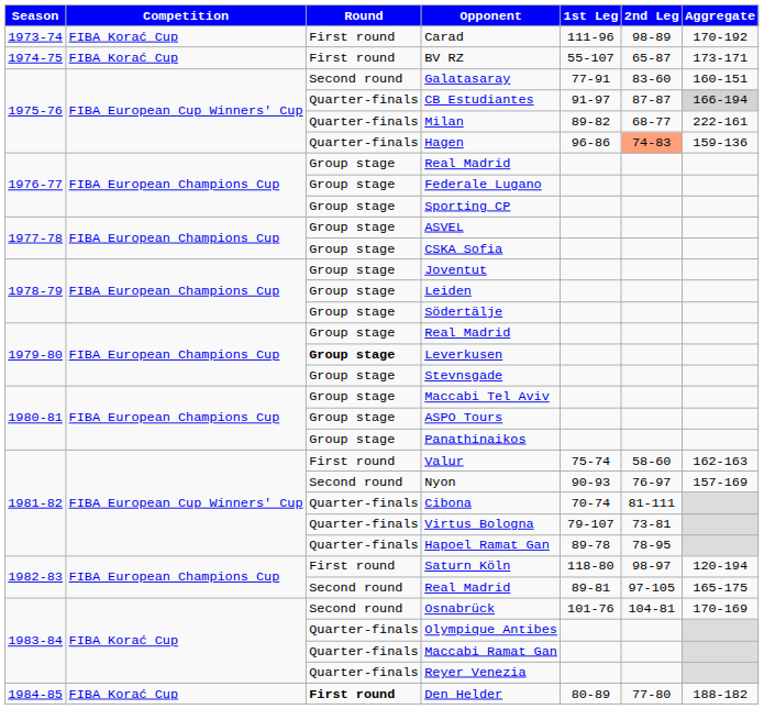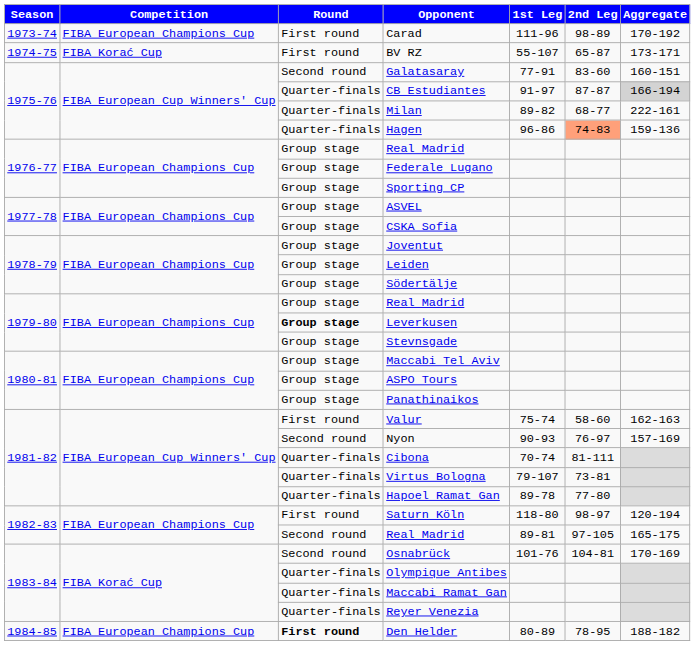 <table class="wikitable">
 <tr>
 <th style="background:blue; color:white;" scope="col">Season</th>
 <th style="background:blue; color:white;" scope="col">Competition</th>
 <th style="background:blue; color:white;" scope="col">Round</th>
 <th style="background:blue; color:white;" scope="col">Opponent</th>
 <th style="background:blue; color:white;" scope="col">1st Leg</th>
 <th style="background:blue; color:white;" scope="col">2nd Leg</th>
 <th style="background:blue; color:white;" scope="col">Aggregate</th>
 </tr>
 <tr>
 <td><a href='#'>1973-74</a></td>
-<td><a href='#'>FIBA Korać Cup</a></td>
+<td><a href='#'>FIBA European Champions Cup</a></td>
 <td>First round</td>
 <td> Carad</td>
 <td align="center">111-96</td>
 <td align="center">98-89</td>
 <td align="center">170-192</td>
 </tr>
 <tr>
 <td><a href='#'>1974-75</a></td>
 <td><a href='#'>FIBA Korać Cup</a></td>
 <td>First round</td>
 <td> BV RZ</td>
 <td align="center">55-107</td>
 <td align="center">65-87</td>
 <td align="center">173-171</td>
 </tr>
 <tr>
 <td rowspan=4><a href='#'>1975-76</a></td>
 <td rowspan=4><a href='#'>FIBA European Cup Winners' Cup</a></td>
 <td>Second round</td>
 <td> <a href='#'>Galatasaray</a></td>
 <td align="center">77-91</td>
 <td align="center">83-60</td>
 <td align="center">160-151</td>
 </tr>
 <tr>
 <td>Quarter-finals</td>
 <td> <a href='#'>CB Estudiantes</a></td>
 <td align="center">91-97</td>
 <td align="center">87-87</td>
 <td align="center" style="background: lightgrey;">166-194</td>
 </tr>
 <tr>
 <td>Quarter-finals</td>
 <td> <a href='#'>Milan</a></td>
 <td align="center">89-82</td>
 <td align="center">68-77</td>
 <td align="center">222-161</td>
 </tr>
 <tr>
 <td>Quarter-finals</td>
 <td> <a href='#'>Hagen</a></td>
 <td align="center">96-86</td>
 <td align="center" style="background: lightsalmon;">74-83</td>
 <td align="center">159-136</td>
 </tr>
 <tr>
 <td rowspan=3><a href='#'>1976-77</a></td>
 <td rowspan=3><a href='#'>FIBA European Champions Cup</a></td>
 <td>Group stage</td>
 <td> <a href='#'>Real Madrid</a></td>
 <td align="center"></td>
 <td align="center"></td>
 <td align="center"></td>
 </tr>
 <tr>
 <td>Group stage</td>
 <td> <a href='#'>Federale Lugano</a></td>
 <td align="center"></td>
 <td align="center"></td>
 <td align="center"></td>
 </tr>
 <tr>
 <td>Group stage</td>
 <td> <a href='#'>Sporting CP</a></td>
 <td align="center"></td>
 <td align="center"></td>
 <td align="center"></td>
 </tr>
 <tr>
 <td rowspan=2><a href='#'>1977-78</a></td>
 <td rowspan=2><a href='#'>FIBA European Champions Cup</a></td>
 <td>Group stage</td>
 <td> <a href='#'>ASVEL</a></td>
 <td align="center"></td>
 <td align="center"></td>
 <td align="center"></td>
 </tr>
 <tr>
 <td>Group stage</td>
 <td> <a href='#'>CSKA Sofia</a></td>
 <td align="center"></td>
 <td align="center"></td>
 <td align="center"></td>
 </tr>
 <tr>
 <td rowspan=3><a href='#'>1978-79</a></td>
 <td rowspan=3><a href='#'>FIBA European Champions Cup</a></td>
 <td>Group stage</td>
 <td> <a href='#'>Joventut</a></td>
 <td align="center"></td>
 <td align="center"></td>
 <td align="center"></td>
 </tr>
 <tr>
 <td>Group stage</td>
 <td> <a href='#'>Leiden</a></td>
 <td align="center"></td>
 <td align="center"></td>
 <td align="center"></td>
 </tr>
 <tr>
 <td>Group stage</td>
 <td> <a href='#'>Södertälje</a></td>
 <td align="center"></td>
 <td align="center"></td>
 <td align="center"></td>
 </tr>
 <tr>
 <td rowspan=3><a href='#'>1979-80</a></td>
 <td rowspan=3><a href='#'>FIBA European Champions Cup</a></td>
 <td>Group stage</td>
 <td> <a href='#'>Real Madrid</a></td>
 <td align="center"></td>
 <td align="center"></td>
 <td align="center"></td>
 </tr>
 <tr>
 <td><strong>Group stage</strong></td>
 <td> <a href='#'>Leverkusen</a></td>
 <td align="center"></td>
 <td align="center"></td>
 <td align="center"></td>
 </tr>
 <tr>
 <td>Group stage</td>
 <td> <a href='#'>Stevnsgade</a></td>
 <td align="center"></td>
 <td align="center"></td>
 <td align="center"></td>
 </tr>
 <tr>
 <td rowspan=3><a href='#'>1980-81</a></td>
 <td rowspan=3><a href='#'>FIBA European Champions Cup</a></td>
 <td>Group stage</td>
 <td> <a href='#'>Maccabi Tel Aviv</a></td>
 <td align="center"></td>
 <td align="center"></td>
 <td align="center"></td>
 </tr>
 <tr>
 <td>Group stage</td>
 <td> <a href='#'>ASPO Tours</a></td>
 <td align="center"></td>
 <td align="center"></td>
 <td align="center"></td>
 </tr>
 <tr>
 <td>Group stage</td>
 <td> <a href='#'>Panathinaikos</a></td>
 <td align="center"></td>
 <td align="center"></td>
 <td align="center"></td>
 </tr>
 <tr>
 <td rowspan=5><a href='#'>1981-82</a></td>
 <td rowspan=5><a href='#'>FIBA European Cup Winners' Cup</a></td>
 <td>First round</td>
 <td> <a href='#'>Valur</a></td>
 <td align="center">75-74</td>
 <td align="center">58-60</td>
 <td align="center">162-163</td>
 </tr>
 <tr>
 <td>Second round</td>
 <td> Nyon</td>
 <td align="center">90-93</td>
 <td align="center">76-97</td>
 <td align="center">157-169</td>
 </tr>
 <tr>
 <td>Quarter-finals</td>
 <td> <a href='#'>Cibona</a></td>
 <td align="center">70-74</td>
 <td align="center">81-111</td>
 <td align="center"bgcolor=#dcdcdc></td>
 </tr>
 <tr>
 <td>Quarter-finals</td>
 <td> <a href='#'>Virtus Bologna</a></td>
 <td align="center">79-107</td>
 <td align="center">73-81</td>
 <td align="center"bgcolor=#dcdcdc></td>
 </tr>
 <tr>
 <td>Quarter-finals</td>
 <td> <a href='#'>Hapoel Ramat Gan</a></td>
 <td align="center">89-78</td>
-<td align="center">78-95</td>
+<td align="center">77-80</td>
 <td align="center"bgcolor=#dcdcdc></td>
 </tr>
 <tr>
 <td rowspan=2><a href='#'>1982-83</a></td>
 <td rowspan=2><a href='#'>FIBA European Champions Cup</a></td>
 <td>First round</td>
 <td> <a href='#'>Saturn Köln</a></td>
 <td align="center">118-80</td>
 <td align="center">98-97</td>
 <td align="center">120-194</td>
 </tr>
 <tr>
 <td>Second round</td>
 <td> <a href='#'>Real Madrid</a></td>
 <td align="center">89-81</td>
 <td align="center">97-105</td>
 <td align="center">165-175</td>
 </tr>
 <tr>
 <td rowspan=4><a href='#'>1983-84</a></td>
 <td rowspan=4><a href='#'>FIBA Korać Cup</a></td>
 <td>Second round</td>
 <td> <a href='#'>Osnabrück</a></td>
 <td align="center">101-76</td>
 <td align="center">104-81</td>
 <td align="center">170-169</td>
 </tr>
 <tr>
 <td>Quarter-finals</td>
 <td> <a href='#'>Olympique Antibes</a></td>
 <td align="center"></td>
 <td align="center"></td>
 <td align="center"bgcolor=#dcdcdc></td>
 </tr>
 <tr>
 <td>Quarter-finals</td>
 <td> <a href='#'>Maccabi Ramat Gan</a></td>
 <td align="center"></td>
 <td align="center"></td>
 <td align="center"bgcolor=#dcdcdc></td>
 </tr>
 <tr>
 <td>Quarter-finals</td>
 <td> <a href='#'>Reyer Venezia</a></td>
 <td align="center"></td>
 <td align="center"></td>
 <td align="center"bgcolor=#dcdcdc></td>
 </tr>
 <tr>
 <td><a href='#'>1984-85</a></td>
-<td><a href='#'>FIBA Korać Cup</a></td>
+<td><a href='#'>FIBA European Champions Cup</a></td>
 <td><strong>First round</strong></td>
 <td> <a href='#'>Den Helder</a></td>
 <td align="center">80-89</td>
-<td align="center">77-80</td>
+<td align="center">78-95</td>
 <td align="center">188-182</td>
 </tr>
 </table>
